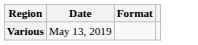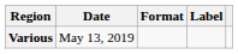 <table class="wikitable plainrowheaders">
 <tr>
 <th>Region</th>
 <th>Date</th>
 <th>Format</th>
+<th>Label</th>
 <th></th>
 </tr>
 <tr>
 <th scope="row">Various</th>
 <td>May 13, 2019</td>
 <td></td>
 <td></td>
+<td></td>
 </tr>
 </table>
